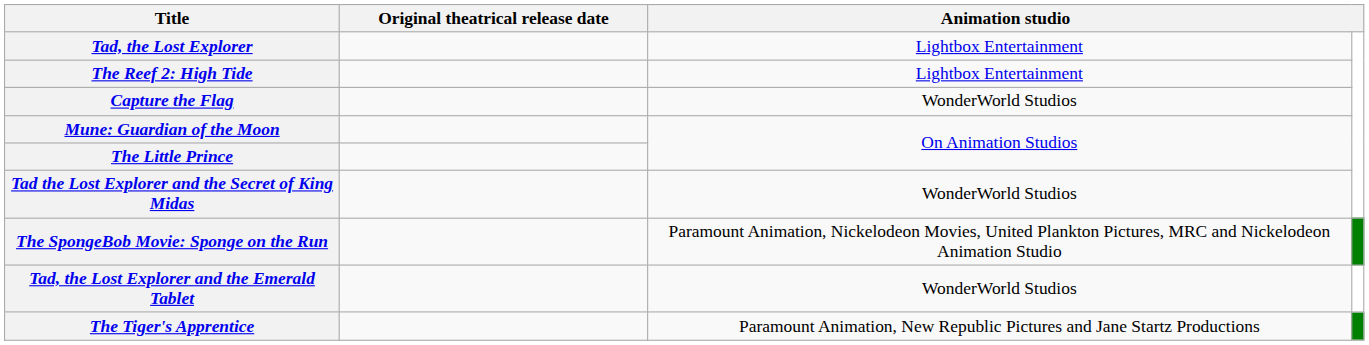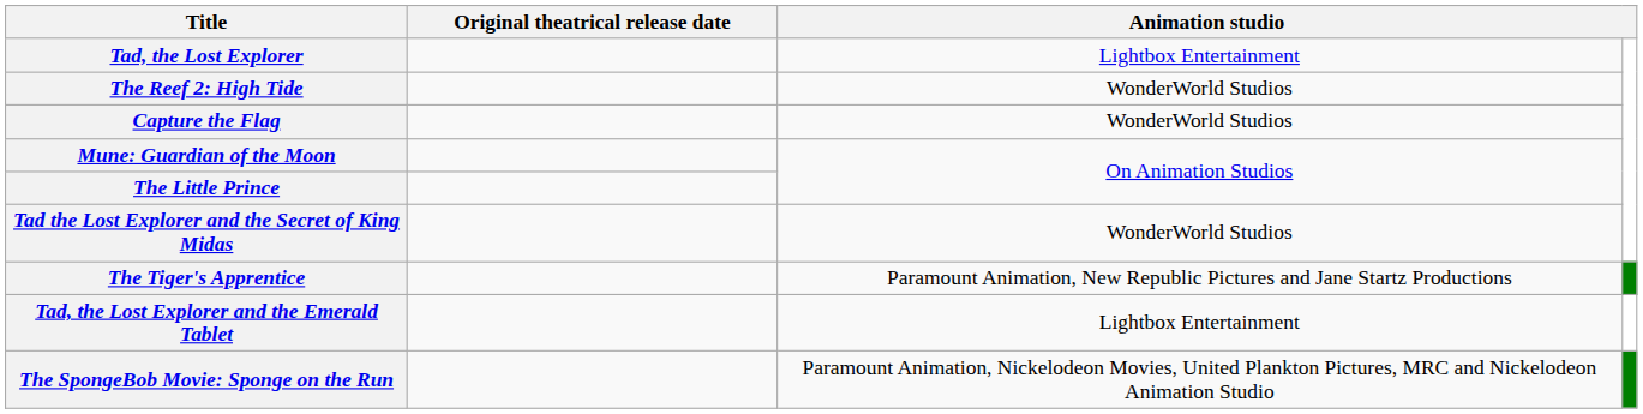 <table class="wikitable sortable plainrowheaders">
 <tr style="color:black">
 <th scope="col" style="width:300px;">Title</th>
 <th scope="col" style="width:275px;">Original theatrical release date </th>
 <th colspan="2" scope="col" style="padding:0 8px; width:225px;">Animation studio</th>
 </tr>
 <tr>
 <th scope="row"><em><a href='#'>Tad, the Lost Explorer</a></em></th>
 <td></td>
 <td style="text-align:center;"><a href='#'>Lightbox Entertainment</a></td>
 <td rowspan="6" style="background:white; "> </td>
 </tr>
 <tr>
 <th scope="row"><em><a href='#'>The Reef 2: High Tide</a></em></th>
 <td></td>
-<td style="text-align:center;"><a href='#'>Lightbox Entertainment</a></td>
+<td style="text-align:center;">WonderWorld Studios</td>
 </tr>
 <tr>
 <th scope="row"><em><a href='#'>Capture the Flag</a></em></th>
 <td></td>
 <td style="text-align:center;">WonderWorld Studios</td>
 </tr>
 <tr>
 <th scope="row"><em><a href='#'>Mune: Guardian of the Moon</a></em></th>
 <td> </td>
 <td rowspan="2" style="text-align:center;"><a href='#'>On Animation Studios</a></td>
 </tr>
 <tr>
 <th scope="row"><em><a href='#'>The Little Prince</a></em></th>
 <td></td>
 </tr>
 <tr>
 <th scope="row"><em><a href='#'>Tad the Lost Explorer and the Secret of King Midas</a></em></th>
 <td> </td>
 <td style="text-align:center;">WonderWorld Studios</td>
 </tr>
 <tr>
+<th scope="row"><em><a href='#'>The Tiger's Apprentice</a></em></th>
+<td></td>
+<td style="text-align:center;">Paramount Animation, New Republic Pictures and Jane Startz Productions</td>
+<td style="background:green; "> </td>
+</tr>
+<tr>
+<th scope="row"><em><a href='#'>Tad, the Lost Explorer and the Emerald Tablet</a></em></th>
+<td></td>
+<td style="text-align:center;">Lightbox Entertainment</td>
+<td style="background:white; "> </td>
+</tr>
+<tr>
 <th scope="row"><em><a href='#'>The SpongeBob Movie: Sponge on the Run</a></em></th>
 <td></td>
 <td style="text-align:center;">Paramount Animation, Nickelodeon Movies, United Plankton Pictures, MRC and Nickelodeon Animation Studio</td>
 <td style="background:green; "> </td>
 </tr>
-<tr>
-<th scope="row"><em><a href='#'>Tad, the Lost Explorer and the Emerald Tablet</a></em></th>
-<td></td>
-<td style="text-align:center;">WonderWorld Studios</td>
-<td style="background:white; "> </td>
-</tr>
-<tr>
-<th scope="row"><em><a href='#'>The Tiger's Apprentice</a></em></th>
-<td></td>
-<td style="text-align:center;">Paramount Animation, New Republic Pictures and Jane Startz Productions</td>
-<td style="background:green; "> </td>
-</tr>
 </table>
